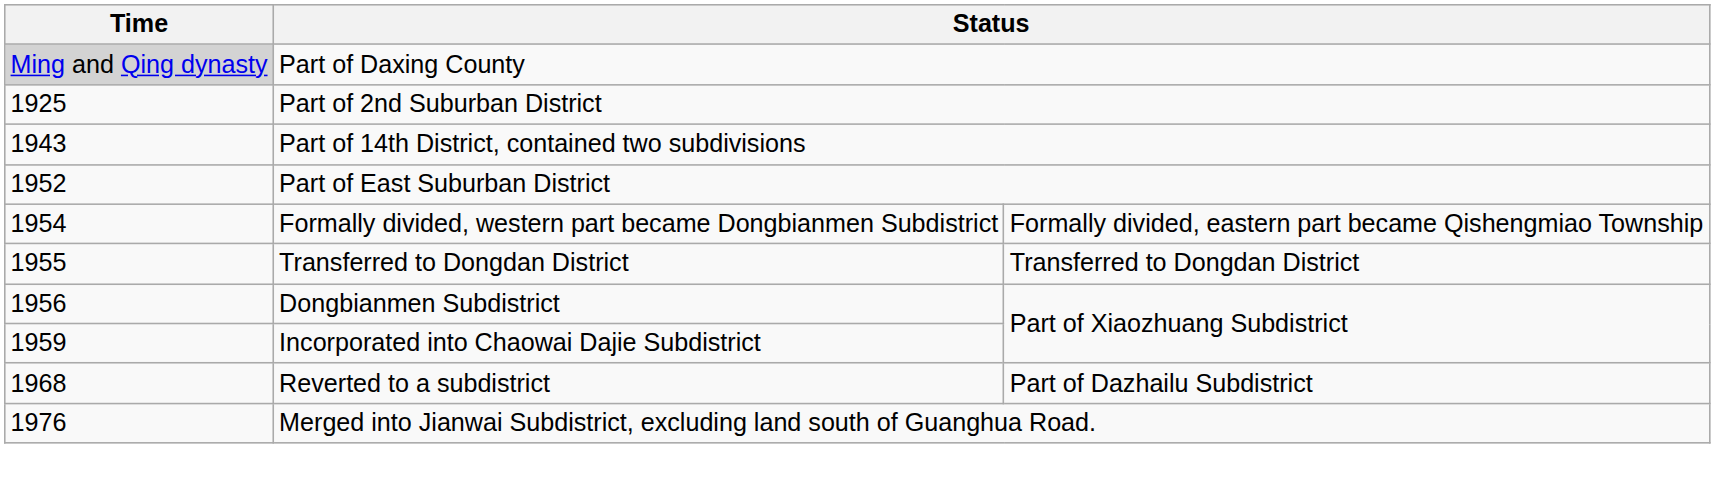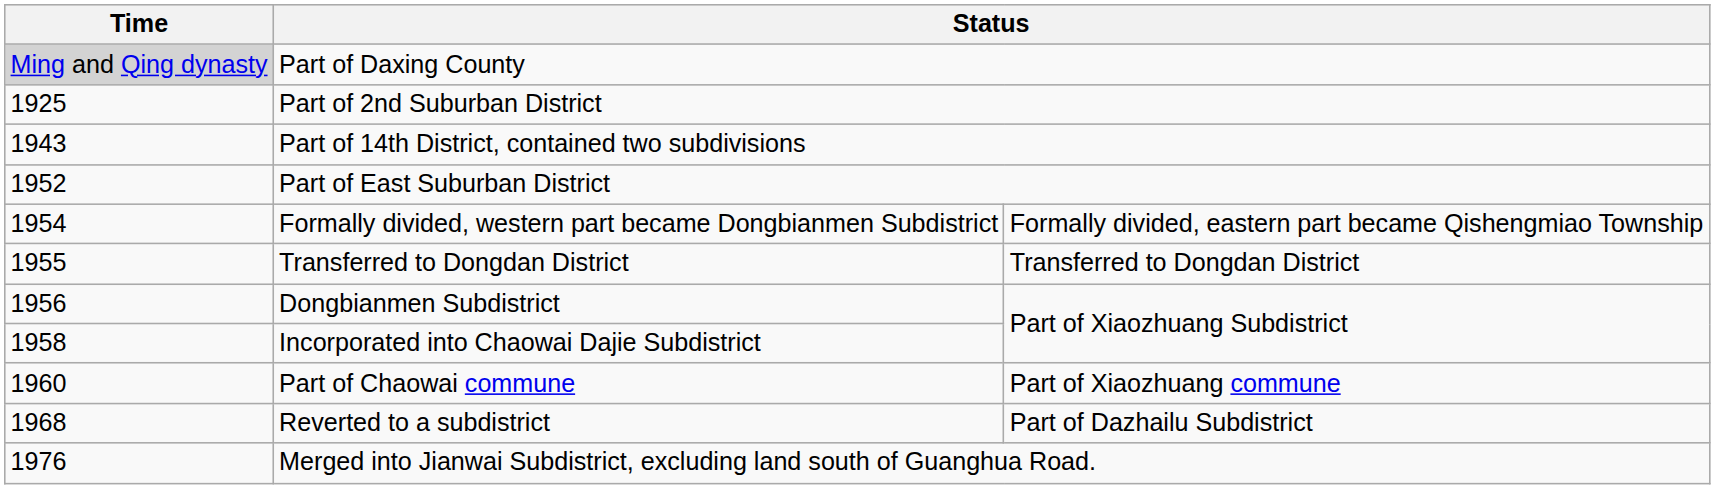 <table class="wikitable">
 <tr>
 <th>Time</th>
 <th colspan="2">Status</th>
 </tr>
 <tr>
 <td style="background: lightgrey;"><a href='#'>Ming</a> and <a href='#'>Qing dynasty</a></td>
 <td colspan="2">Part of Daxing County</td>
 </tr>
 <tr>
 <td>1925</td>
 <td colspan="2">Part of 2nd Suburban District</td>
 </tr>
 <tr>
 <td>1943</td>
 <td colspan="2">Part of 14th District, contained two subdivisions</td>
 </tr>
 <tr>
 <td>1952</td>
 <td colspan="2">Part of East Suburban District</td>
 </tr>
 <tr>
 <td>1954</td>
 <td>Formally divided, western part became Dongbianmen Subdistrict</td>
 <td>Formally divided, eastern part became Qishengmiao Township</td>
 </tr>
 <tr>
 <td>1955</td>
 <td>Transferred to Dongdan District</td>
 <td>Transferred to Dongdan District</td>
 </tr>
 <tr>
 <td>1956</td>
 <td>Dongbianmen Subdistrict</td>
 <td rowspan="2">Part of Xiaozhuang Subdistrict</td>
 </tr>
 <tr>
-<td>1959</td>
+<td>1958</td>
 <td>Incorporated into Chaowai Dajie Subdistrict</td>
+</tr>
+<tr>
+<td>1960</td>
+<td>Part of Chaowai <a href='#'>commune</a></td>
+<td>Part of Xiaozhuang <a href='#'>commune</a></td>
 </tr>
 <tr>
 <td>1968</td>
 <td>Reverted to a subdistrict</td>
 <td>Part of Dazhailu Subdistrict</td>
 </tr>
 <tr>
 <td>1976</td>
 <td colspan="2">Merged into Jianwai Subdistrict, excluding land south of Guanghua Road.</td>
 </tr>
 </table>
